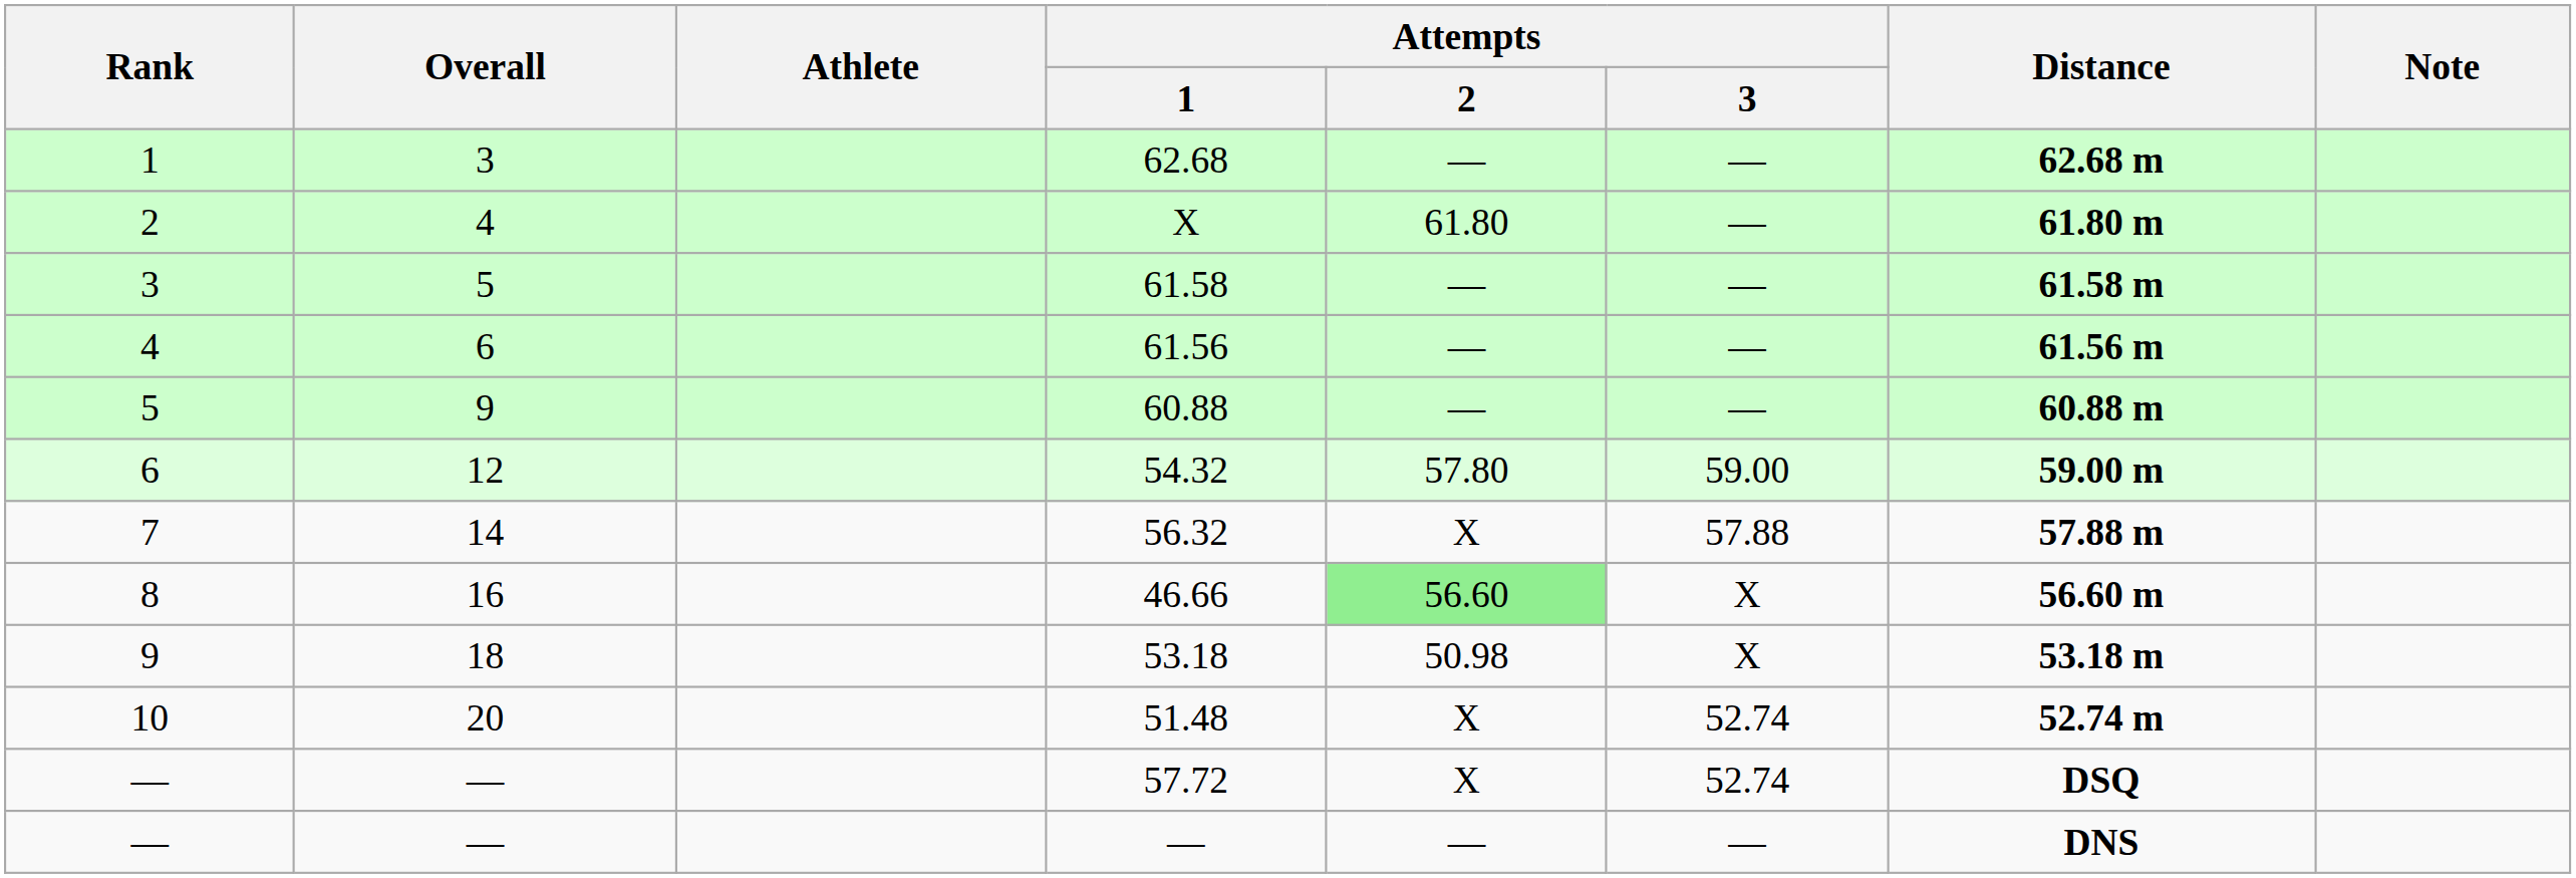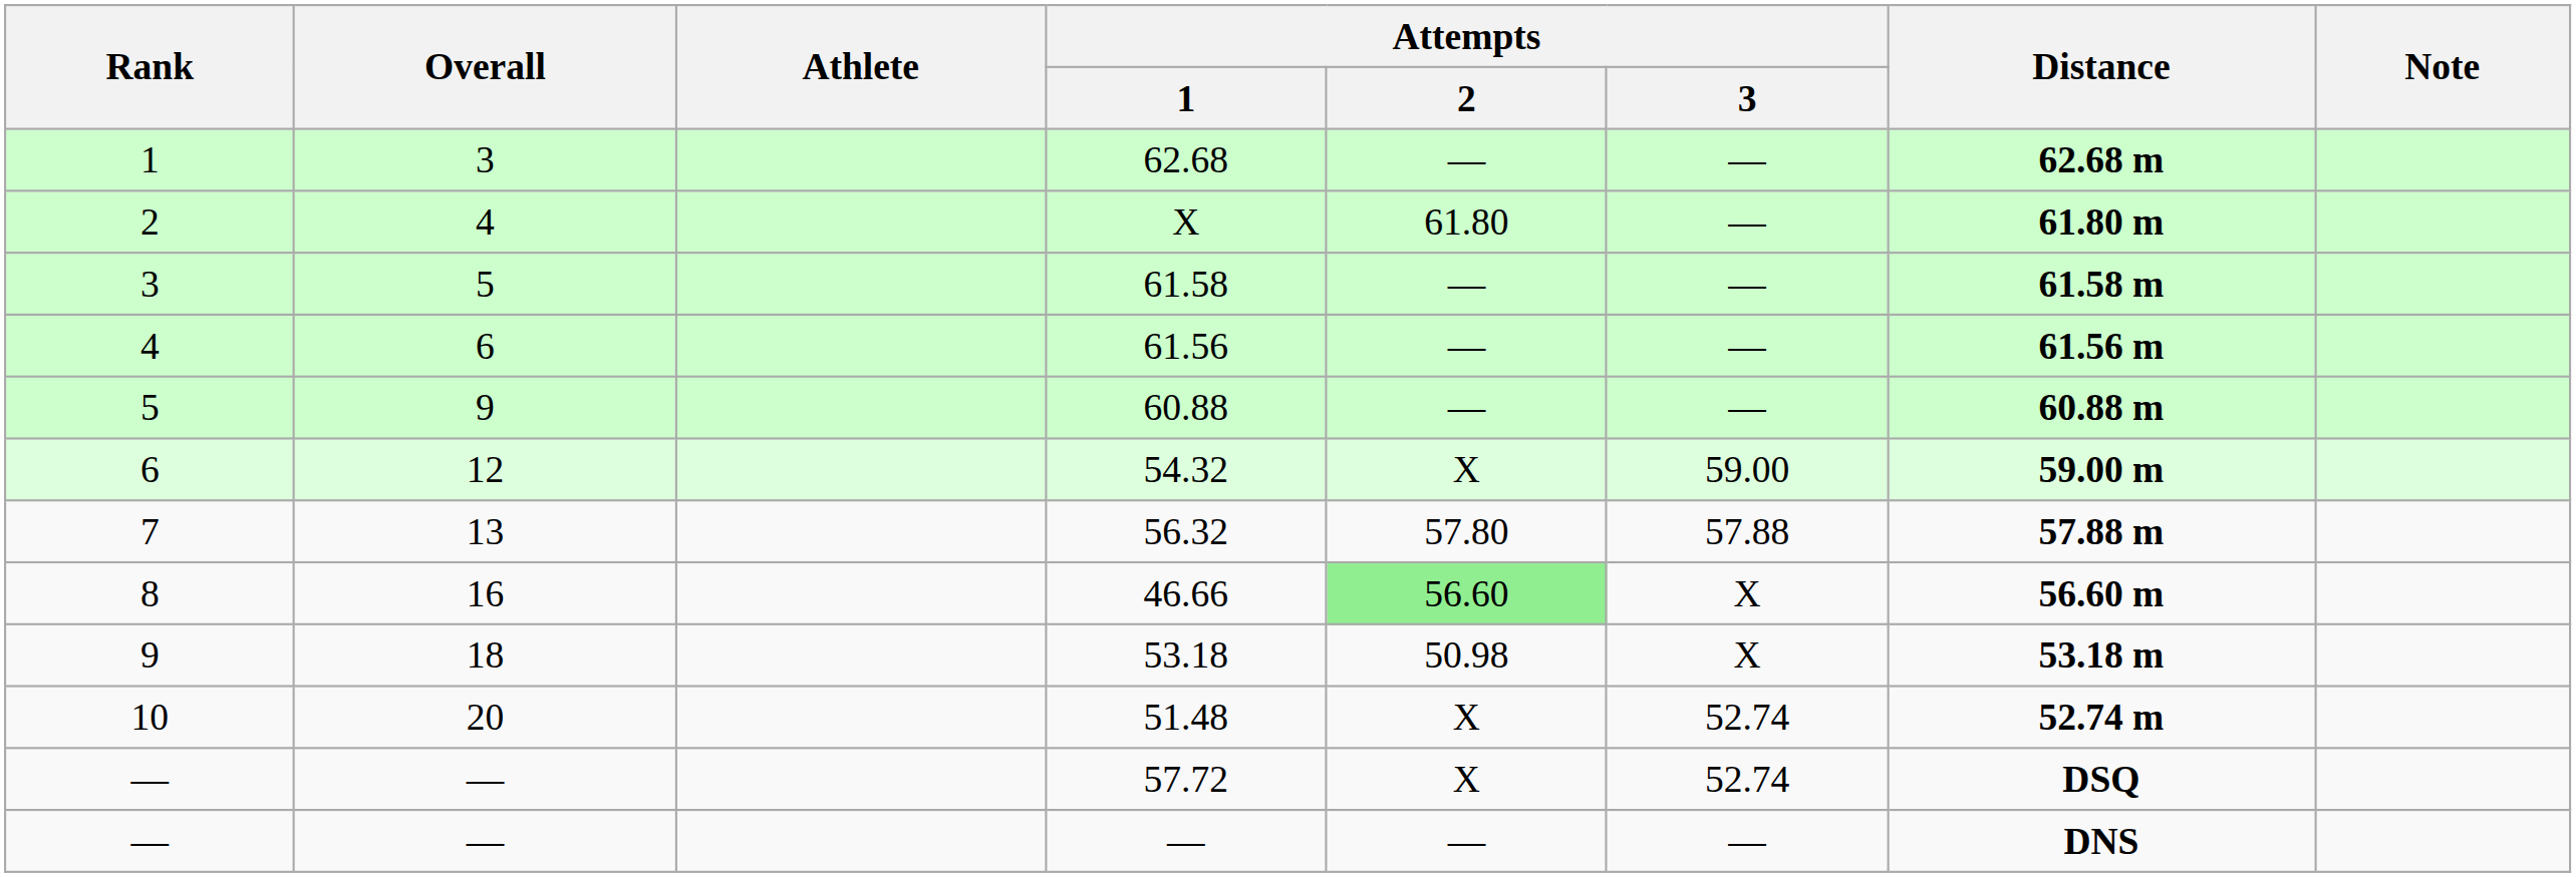 <table class="wikitable" style=" text-align:center; font-size:110%;" width="95%">
 <tr>
 <th rowspan="2">Rank</th>
 <th rowspan="2">Overall</th>
 <th rowspan="2">Athlete</th>
 <th colspan="3">Attempts</th>
 <th rowspan="2">Distance</th>
 <th rowspan="2">Note</th>
 </tr>
 <tr>
 <th>1</th>
 <th>2</th>
 <th>3</th>
 </tr>
 <tr style="background:#ccffcc;">
 <td>1</td>
 <td>3</td>
 <td align=left></td>
 <td>62.68</td>
 <td>—</td>
 <td>—</td>
 <td><strong>62.68 m </strong></td>
 <td></td>
 </tr>
 <tr style="background:#ccffcc;">
 <td>2</td>
 <td>4</td>
 <td align=left></td>
 <td>X</td>
 <td>61.80</td>
 <td>—</td>
 <td><strong>61.80 m </strong></td>
 <td></td>
 </tr>
 <tr style="background:#ccffcc;">
 <td>3</td>
 <td>5</td>
 <td align=left></td>
 <td>61.58</td>
 <td>—</td>
 <td>—</td>
 <td><strong>61.58 m </strong></td>
 <td></td>
 </tr>
 <tr style="background:#ccffcc;">
 <td>4</td>
 <td>6</td>
 <td align=left></td>
 <td>61.56</td>
 <td>—</td>
 <td>—</td>
 <td><strong>61.56 m </strong></td>
 <td></td>
 </tr>
 <tr style="background:#ccffcc;">
 <td>5</td>
 <td>9</td>
 <td align=left></td>
 <td>60.88</td>
 <td>—</td>
 <td>—</td>
 <td><strong>60.88 m </strong></td>
 <td></td>
 </tr>
 <tr style="background:#ddffdd;">
 <td>6</td>
 <td>12</td>
 <td align=left></td>
 <td>54.32</td>
-<td>57.80</td>
+<td>X</td>
 <td>59.00</td>
 <td><strong>59.00 m </strong></td>
 <td></td>
 </tr>
 <tr>
 <td>7</td>
-<td>14</td>
+<td>13</td>
 <td align=left></td>
 <td>56.32</td>
-<td>X</td>
+<td>57.80</td>
 <td>57.88</td>
 <td><strong>57.88 m </strong></td>
 <td></td>
 </tr>
 <tr>
 <td>8</td>
 <td>16</td>
 <td align=left></td>
 <td>46.66</td>
 <td style="background: lightgreen;">56.60</td>
 <td>X</td>
 <td><strong>56.60 m </strong></td>
 <td></td>
 </tr>
 <tr>
 <td>9</td>
 <td>18</td>
 <td align=left></td>
 <td>53.18</td>
 <td>50.98</td>
 <td>X</td>
 <td><strong>53.18 m </strong></td>
 <td></td>
 </tr>
 <tr>
 <td>10</td>
 <td>20</td>
 <td align=left></td>
 <td>51.48</td>
 <td>X</td>
 <td>52.74</td>
 <td><strong>52.74 m </strong></td>
 <td></td>
 </tr>
 <tr>
 <td>—</td>
 <td>—</td>
 <td align=left></td>
 <td>57.72</td>
 <td>X</td>
 <td>52.74</td>
 <td><strong>DSQ </strong></td>
 <td></td>
 </tr>
 <tr>
 <td>—</td>
 <td>—</td>
 <td align=left></td>
 <td>—</td>
 <td>—</td>
 <td>—</td>
 <td><strong>DNS </strong></td>
 <td></td>
 </tr>
 </table>
